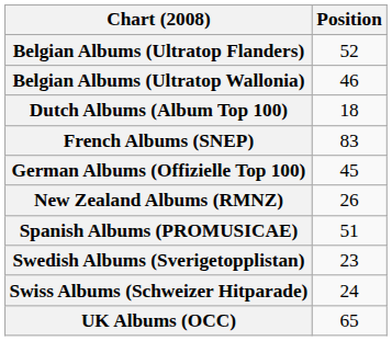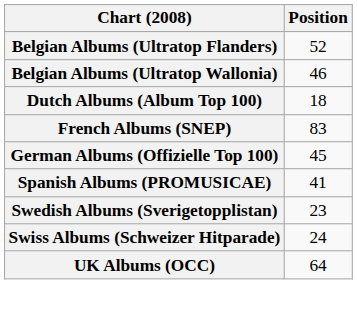 <table class="wikitable sortable plainrowheaders" style="text-align:center;">
 <tr>
 <th scope="col">Chart (2008)</th>
 <th scope="col">Position</th>
 </tr>
 <tr>
 <th scope="row">Belgian Albums (Ultratop Flanders)</th>
 <td>52</td>
 </tr>
 <tr>
 <th scope="row">Belgian Albums (Ultratop Wallonia)</th>
 <td>46</td>
 </tr>
 <tr>
 <th scope="row">Dutch Albums (Album Top 100)</th>
 <td>18</td>
 </tr>
 <tr>
 <th scope="row">French Albums (SNEP)</th>
 <td>83</td>
 </tr>
 <tr>
 <th scope="row">German Albums (Offizielle Top 100)</th>
 <td>45</td>
 </tr>
 <tr>
-<th scope="row">New Zealand Albums (RMNZ)</th>
-<td>26</td>
-</tr>
-<tr>
 <th scope="row">Spanish Albums (PROMUSICAE)</th>
-<td>51</td>
+<td>41</td>
 </tr>
 <tr>
 <th scope="row">Swedish Albums (Sverigetopplistan)</th>
 <td>23</td>
 </tr>
 <tr>
 <th scope="row">Swiss Albums (Schweizer Hitparade)</th>
 <td>24</td>
 </tr>
 <tr>
 <th scope="row">UK Albums (OCC)</th>
-<td>65</td>
+<td>64</td>
 </tr>
 </table>
